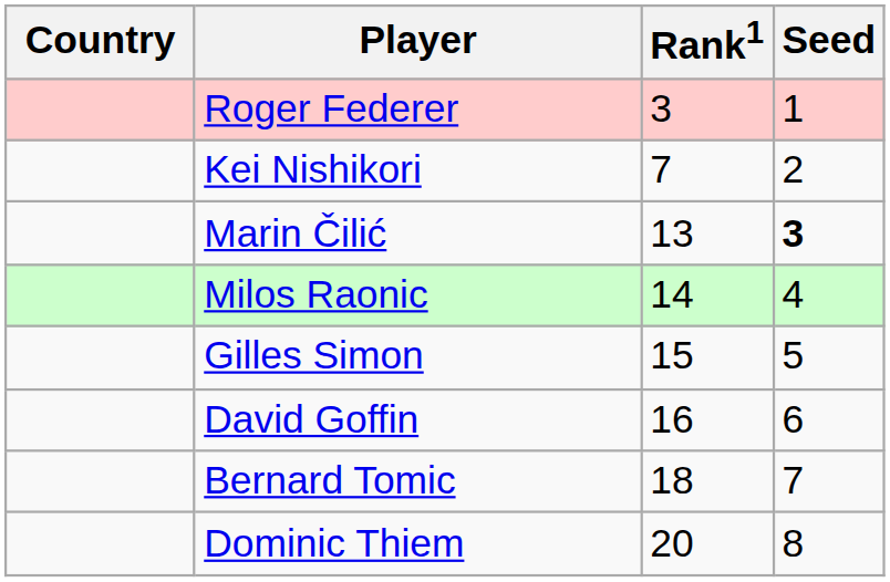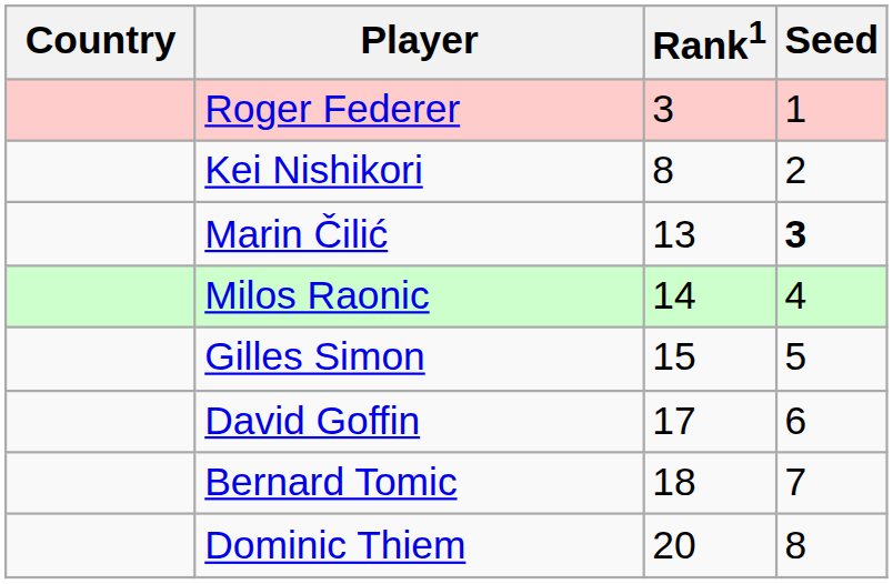 <table class="sortable wikitable">
 <tr>
 <th width=70>Country</th>
 <th width=175>Player</th>
 <th>Rank<sup>1</sup></th>
 <th>Seed</th>
 </tr>
 <tr style="background:#fcc;">
 <td></td>
 <td><a href='#'>Roger Federer</a></td>
 <td>3</td>
 <td>1</td>
 </tr>
 <tr>
 <td></td>
 <td><a href='#'>Kei Nishikori</a></td>
-<td>7</td>
+<td>8</td>
 <td>2</td>
 </tr>
 <tr>
 <td></td>
 <td><a href='#'>Marin Čilić</a></td>
 <td>13</td>
 <td><strong>3</strong></td>
 </tr>
 <tr style="background:#cfc;">
 <td></td>
 <td><a href='#'>Milos Raonic</a></td>
 <td>14</td>
 <td>4</td>
 </tr>
 <tr>
 <td></td>
 <td><a href='#'>Gilles Simon</a></td>
 <td>15</td>
 <td>5</td>
 </tr>
 <tr>
 <td></td>
 <td><a href='#'>David Goffin</a></td>
-<td>16</td>
+<td>17</td>
 <td>6</td>
 </tr>
 <tr>
 <td></td>
 <td><a href='#'>Bernard Tomic</a></td>
 <td>18</td>
 <td>7</td>
 </tr>
 <tr>
 <td></td>
 <td><a href='#'>Dominic Thiem</a></td>
 <td>20</td>
 <td>8</td>
 </tr>
 </table>
